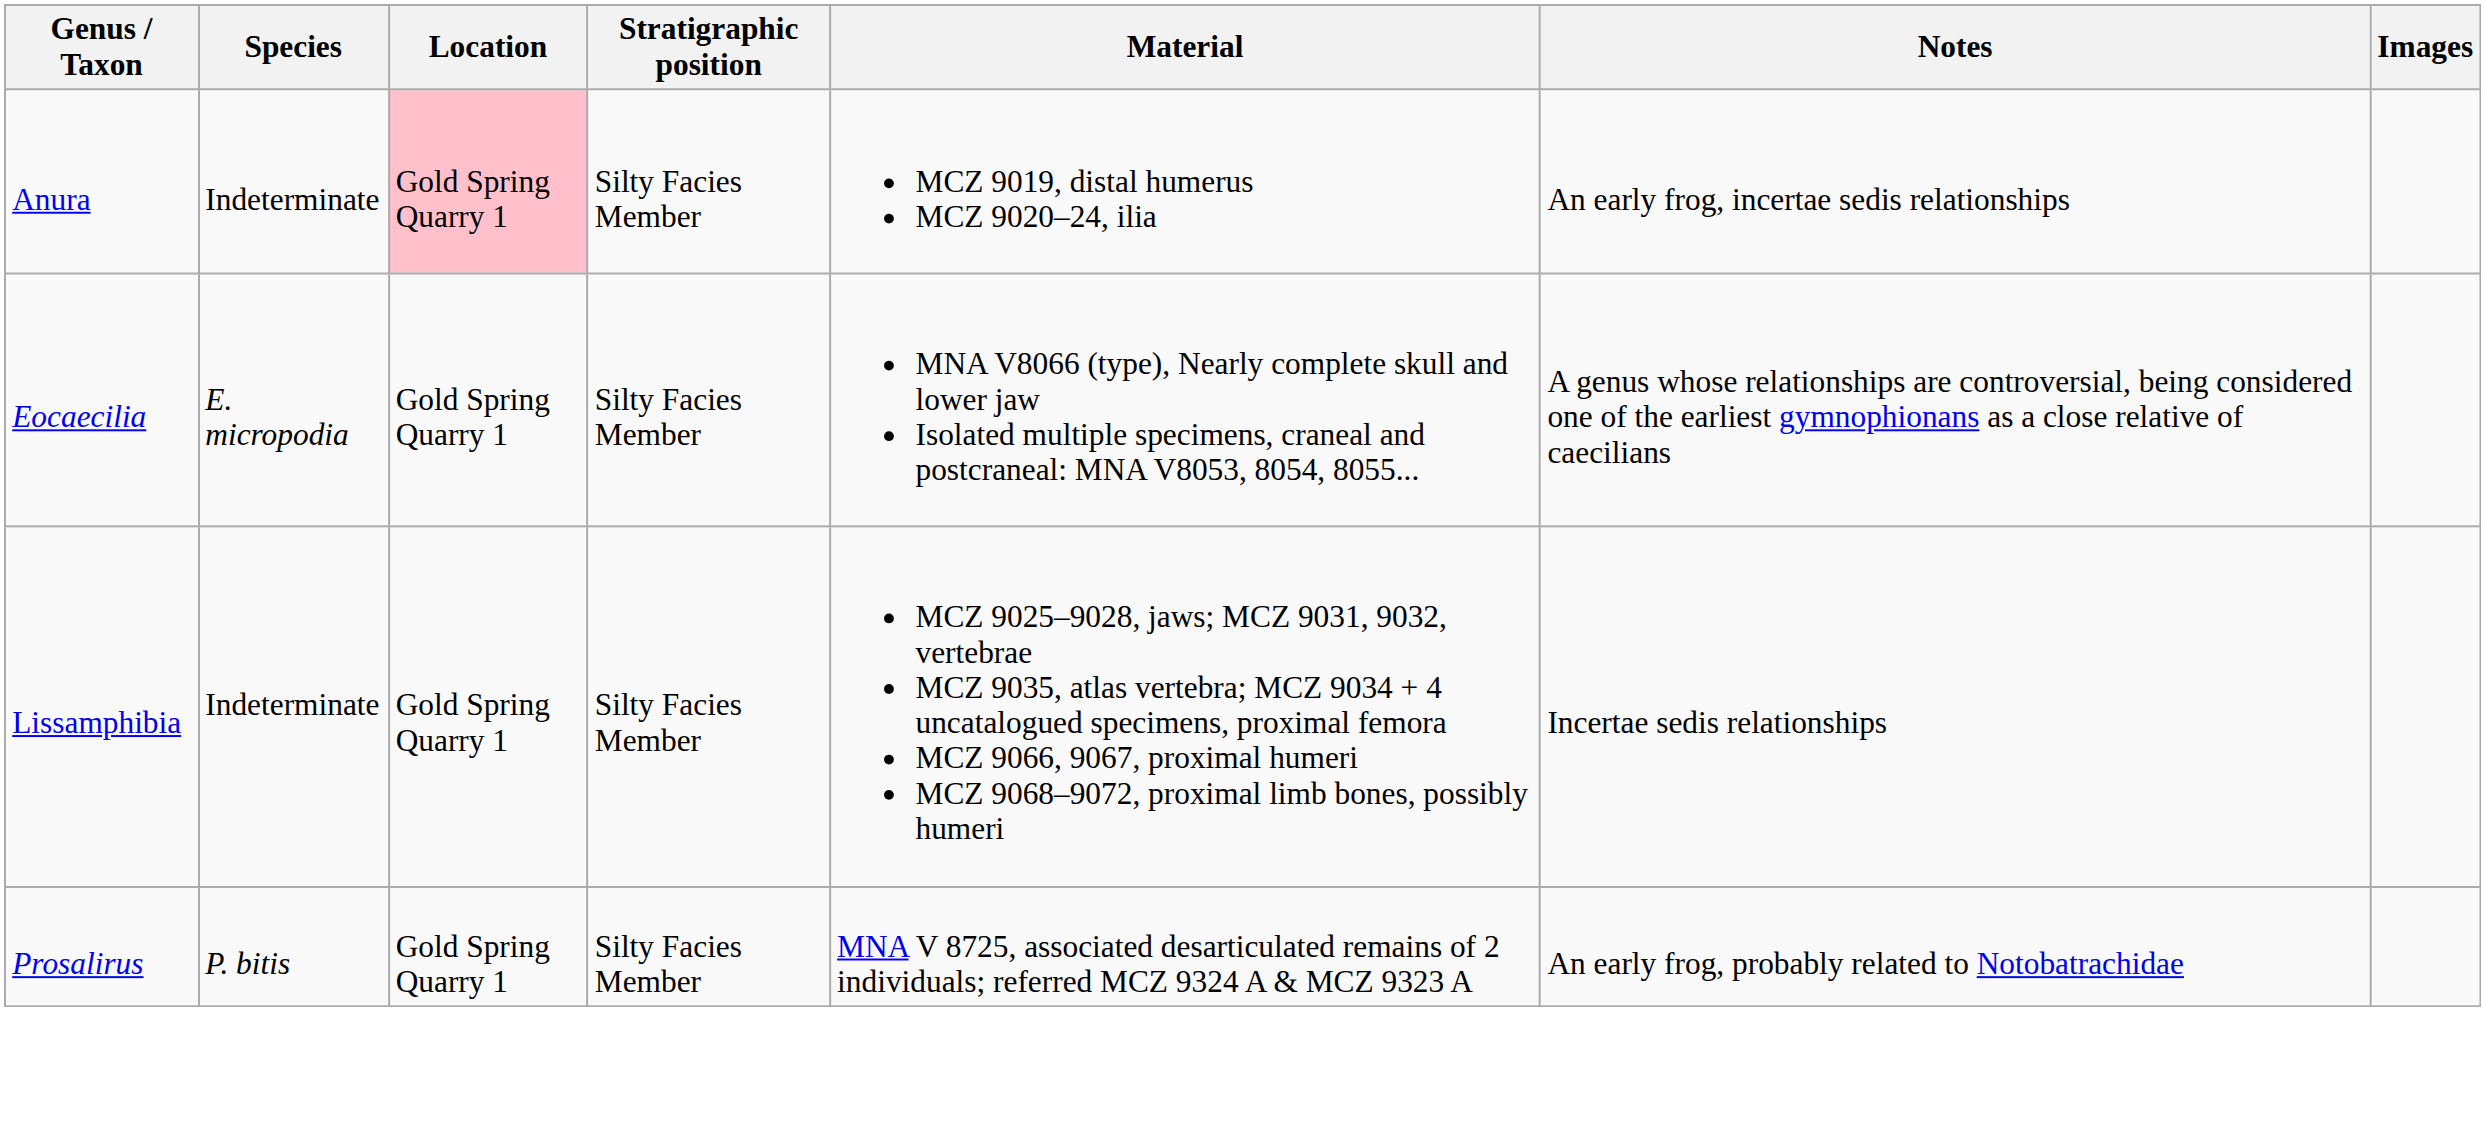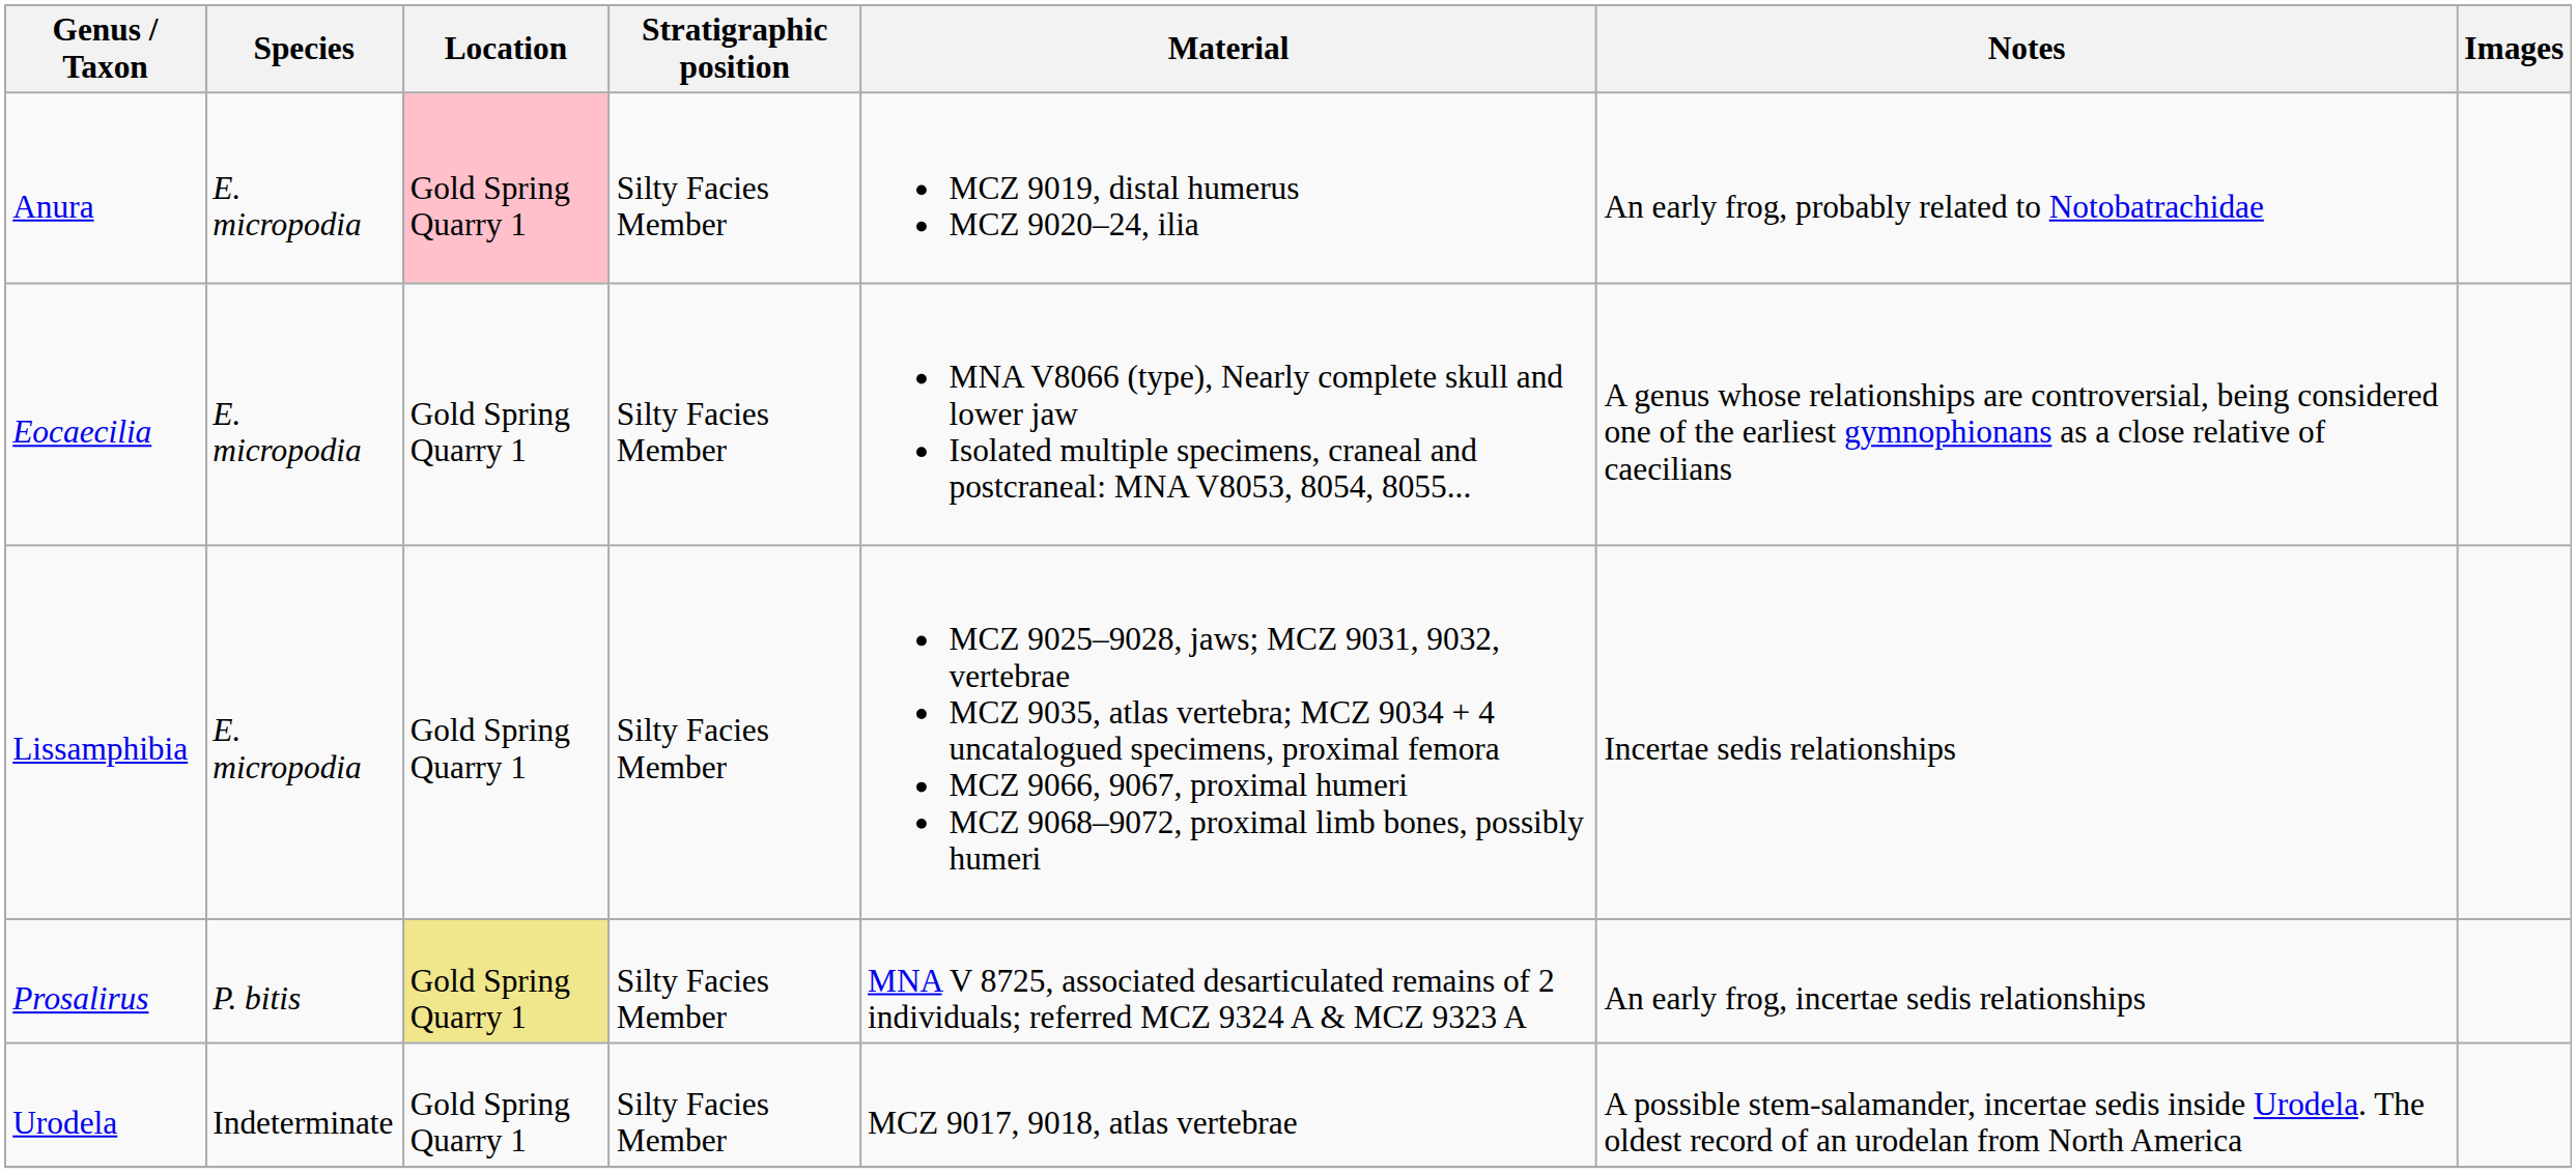 <table class="wikitable" align="center" width="100%">
 <tr>
 <th>Genus / Taxon</th>
 <th>Species</th>
 <th>Location</th>
 <th>Stratigraphic position</th>
 <th>Material</th>
 <th>Notes</th>
 <th>Images</th>
 </tr>
 <tr>
 <td><br><a href='#'>Anura</a></td>
-<td><br>Indeterminate</td>
+<td><br><em>E. micropodia</em></td>
 <td style="background: pink;"><br>Gold Spring Quarry 1</td>
 <td><br>Silty Facies Member</td>
 <td><br><ul><li>MCZ 9019, distal humerus</li><li>MCZ 9020–24, ilia</li></ul></td>
-<td><br>An early frog, incertae sedis relationships</td>
+<td><br>An early frog, probably related to <a href='#'>Notobatrachidae</a></td>
 <td></td>
 </tr>
 <tr>
 <td><br><em><a href='#'>Eocaecilia</a></em></td>
 <td><br><em>E. micropodia</em></td>
 <td><br>Gold Spring Quarry 1</td>
 <td><br>Silty Facies Member</td>
 <td><br><ul><li>MNA V8066 (type), Nearly complete skull and lower jaw</li><li>Isolated multiple specimens, craneal and postcraneal: MNA V8053, 8054, 8055...</li></ul></td>
 <td><br>A genus whose relationships are controversial, being considered one of the earliest <a href='#'>gymnophionans</a> as a close relative of caecilians</td>
 <td><br></td>
 </tr>
 <tr>
 <td><br><a href='#'>Lissamphibia</a></td>
-<td>Indeterminate</td>
+<td><br><em>E. micropodia</em></td>
 <td><br>Gold Spring Quarry 1</td>
 <td><br>Silty Facies Member</td>
 <td><br><ul><li>MCZ 9025–9028, jaws; MCZ 9031, 9032, vertebrae</li><li>MCZ 9035, atlas vertebra; MCZ 9034 + 4 uncatalogued specimens, proximal femora</li><li>MCZ 9066, 9067, proximal humeri</li><li>MCZ 9068–9072, proximal limb bones, possibly humeri</li></ul></td>
 <td><br>Incertae sedis relationships</td>
 <td></td>
 </tr>
 <tr>
 <td><br><em><a href='#'>Prosalirus</a></em></td>
 <td><br><em>P. bitis</em></td>
+<td style="background: khaki;"><br>Gold Spring Quarry 1</td>
+<td><br>Silty Facies Member</td>
+<td><br><a href='#'>MNA</a> V 8725, associated desarticulated remains of 2 individuals; referred MCZ 9324 A &  MCZ 9323 A</td>
+<td><br>An early frog, incertae sedis relationships</td>
+<td><br></td>
+</tr>
+<tr>
+<td><br><a href='#'>Urodela</a></td>
+<td><br>Indeterminate</td>
 <td><br>Gold Spring Quarry 1</td>
 <td><br>Silty Facies Member</td>
-<td><br><a href='#'>MNA</a> V 8725, associated desarticulated remains of 2 individuals; referred MCZ 9324 A &  MCZ 9323 A</td>
-<td><br>An early frog, probably related to <a href='#'>Notobatrachidae</a></td>
-<td><br></td>
+<td><br>MCZ 9017, 9018, atlas vertebrae</td>
+<td><br>A possible stem-salamander, incertae sedis inside <a href='#'>Urodela</a>. The oldest record of an urodelan from North America</td>
+<td></td>
 </tr>
 <tr>
 </tr>
 </table>
